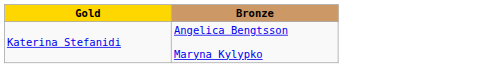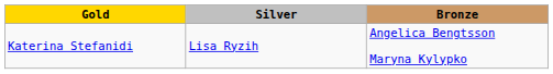 <table class="wikitable" style="text-align:left">
 <tr align="center">
 <td width=200 bgcolor=gold><strong>Gold</strong></td>
+<td width=200 bgcolor=silver><strong>Silver</strong></td>
 <td width=200 bgcolor=CC9966><strong>Bronze</strong></td>
 </tr>
 <tr>
 <td><a href='#'>Katerina Stefanidi</a><br><em></em></td>
+<td><a href='#'>Lisa Ryzih</a><br><em></em></td>
 <td><a href='#'>Angelica Bengtsson</a><br><em></em><br><a href='#'>Maryna Kylypko</a><br><em></em></td>
 </tr>
 </table>
